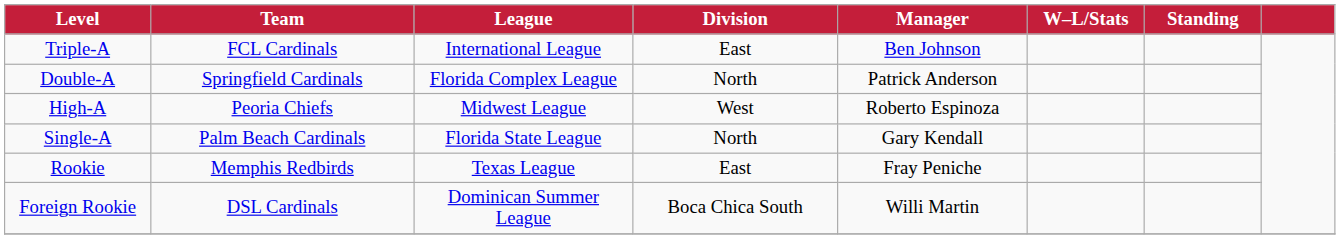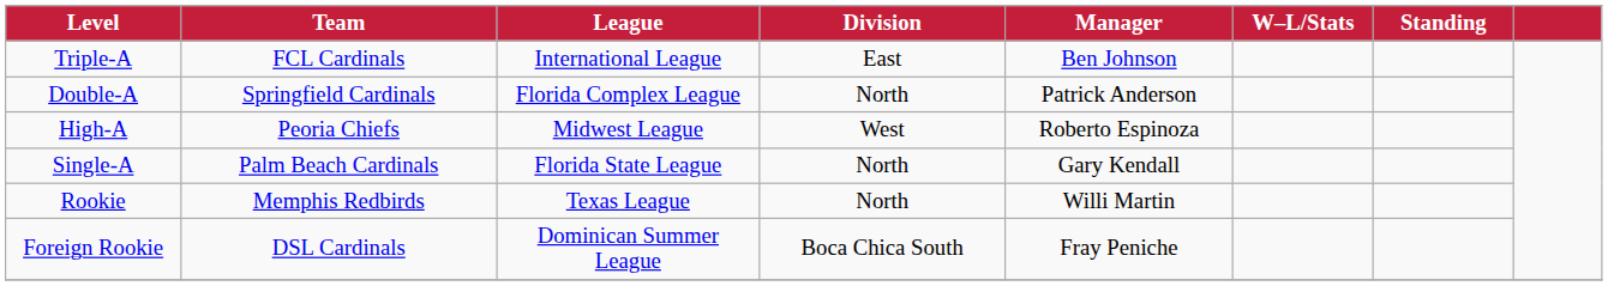 <table class="wikitable" style="width:90%; text-align:center;">
 <tr>
 <th style="background:#C41E3A; color:white; width:10%;">Level</th>
 <th style="background:#C41E3A; color:white; width:18%;">Team</th>
 <th style="background:#C41E3A; color:white; width:15%;">League</th>
 <th style="background:#C41E3A; color:white; width:14%;">Division</th>
 <th style="background:#C41E3A; color:white; width:13%;">Manager</th>
 <th style="background:#C41E3A; color:white; width:8%;">W–L/Stats</th>
 <th style="background:#C41E3A; color:white; width:8%;">Standing</th>
 <th style="background:#C41E3A; color:white; width:5%;"></th>
 </tr>
 <tr>
 <td><a href='#'>Triple-A</a></td>
 <td><a href='#'>FCL Cardinals</a></td>
 <td><a href='#'>International League</a></td>
 <td>East</td>
 <td><a href='#'>Ben Johnson</a></td>
 <td></td>
 <td></td>
 <td rowspan=6></td>
 </tr>
 <tr>
 <td><a href='#'>Double-A</a></td>
 <td><a href='#'>Springfield Cardinals</a></td>
 <td><a href='#'>Florida Complex League</a></td>
 <td>North</td>
 <td>Patrick Anderson</td>
 <td></td>
 <td></td>
 </tr>
 <tr>
 <td><a href='#'>High-A</a></td>
 <td><a href='#'>Peoria Chiefs</a></td>
 <td><a href='#'>Midwest League</a></td>
 <td>West</td>
 <td>Roberto Espinoza</td>
 <td></td>
 <td></td>
 </tr>
 <tr>
 <td><a href='#'>Single-A</a></td>
 <td><a href='#'>Palm Beach Cardinals</a></td>
 <td><a href='#'>Florida State League</a></td>
 <td>North</td>
 <td>Gary Kendall</td>
 <td></td>
 <td></td>
 </tr>
 <tr>
 <td><a href='#'>Rookie</a></td>
 <td><a href='#'>Memphis Redbirds</a></td>
 <td><a href='#'>Texas League</a></td>
-<td>East</td>
-<td>Fray Peniche</td>
+<td>North</td>
+<td>Willi Martin</td>
 <td></td>
 <td></td>
 </tr>
 <tr>
 <td><a href='#'>Foreign Rookie</a></td>
 <td><a href='#'>DSL Cardinals</a></td>
 <td><a href='#'>Dominican Summer League</a></td>
 <td>Boca Chica South</td>
-<td>Willi Martin</td>
+<td>Fray Peniche</td>
 <td></td>
 <td></td>
 </tr>
 <tr>
 </tr>
 </table>
